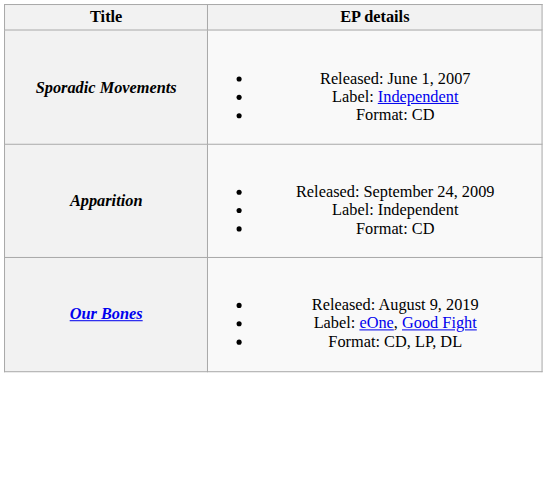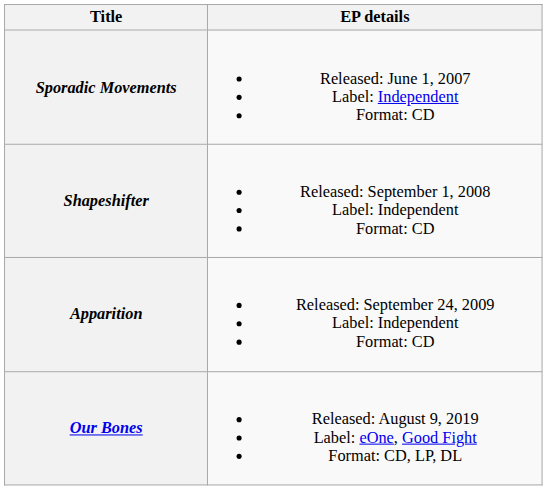 <table class="wikitable plainrowheaders" style="text-align:center;">
 <tr>
 <th scope="col" style="width:12em;">Title</th>
 <th scope="col" style="width:20em;">EP details</th>
 </tr>
 <tr>
 <th scope="row"><em>Sporadic Movements</em> </th>
 <td><br><ul><li>Released: June 1, 2007</li><li>Label: <a href='#'>Independent</a></li><li>Format: CD</li></ul></td>
 </tr>
 <tr>
+<th scope="row"><em>Shapeshifter</em></th>
+<td><br><ul><li>Released: September 1, 2008</li><li>Label: Independent</li><li>Format: CD</li></ul></td>
+</tr>
+<tr>
 <th scope="row"><em>Apparition</em></th>
 <td><br><ul><li>Released: September 24, 2009</li><li>Label: Independent</li><li>Format: CD</li></ul></td>
 </tr>
 <tr>
 <th scope="row"><em><a href='#'>Our Bones</a></em></th>
 <td><br><ul><li>Released: August 9, 2019</li><li>Label: <a href='#'>eOne</a>, <a href='#'>Good Fight</a></li><li>Format: CD, LP, DL</li></ul></td>
 </tr>
 </table>
